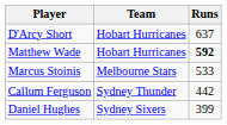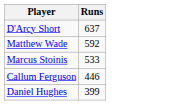 <table class="wikitable" style="text-align:center">
 <tr>
 <th>Player</th>
-<th>Team</th>
 <th>Runs</th>
 </tr>
 <tr>
 <td style="text-align:left"><a href='#'>D'Arcy Short</a></td>
-<td style="text-align:left"><a href='#'>Hobart Hurricanes</a></td>
 <td>637</td>
 </tr>
 <tr>
 <td style="text-align:left"><a href='#'>Matthew Wade</a></td>
-<td style="text-align:left"><a href='#'>Hobart Hurricanes</a></td>
-<td><strong>592</strong></td>
+<td>592</td>
 </tr>
 <tr>
 <td style="text-align:left"><a href='#'>Marcus Stoinis</a></td>
-<td style="text-align:left"><a href='#'>Melbourne Stars</a></td>
 <td>533</td>
 </tr>
 <tr>
 <td style="text-align:left"><a href='#'>Callum Ferguson</a></td>
-<td style="text-align:left"><a href='#'>Sydney Thunder</a></td>
-<td>442</td>
+<td>446</td>
 </tr>
 <tr>
 <td style="text-align:left"><a href='#'>Daniel Hughes</a></td>
-<td style="text-align:left"><a href='#'>Sydney Sixers</a></td>
 <td>399</td>
 </tr>
 </table>
